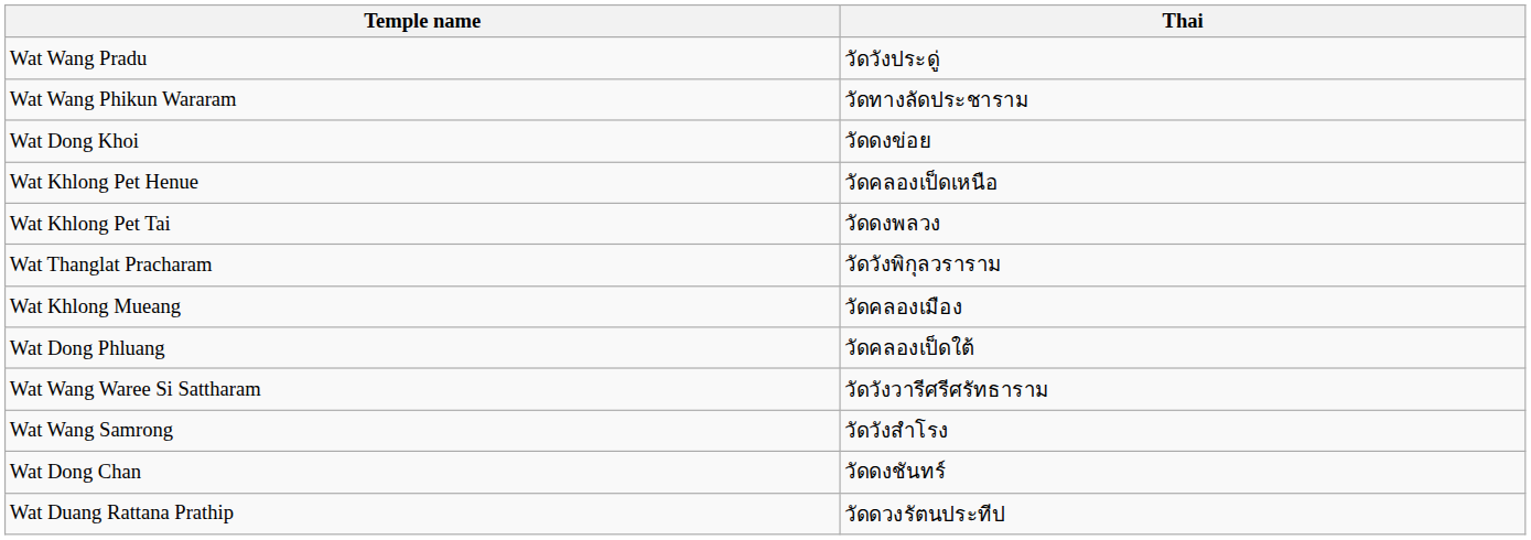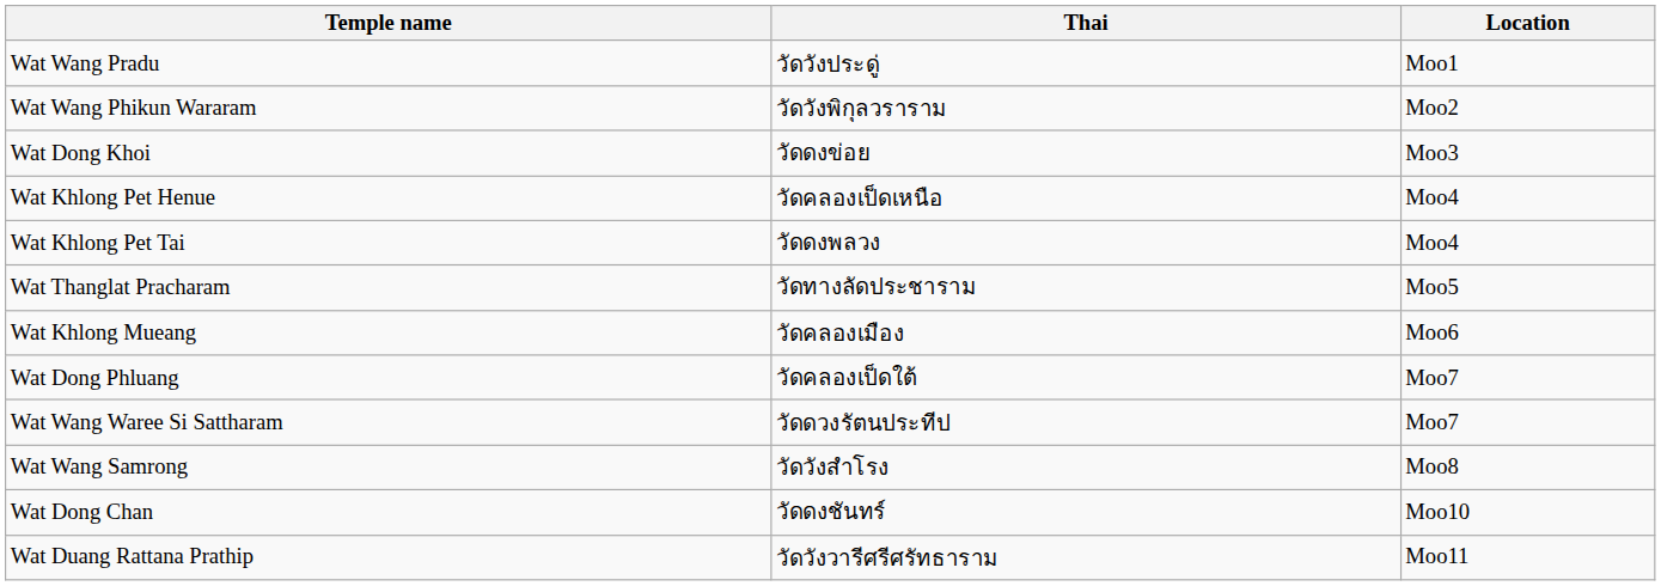 <table class="wikitable" style="width:60%;">
 <tr>
 <th>Temple name</th>
 <th>Thai</th>
+<th>Location</th>
 </tr>
 <tr>
 <td>Wat Wang Pradu</td>
 <td>วัดวังประดู่</td>
+<td>Moo1</td>
 </tr>
 <tr>
 <td>Wat Wang Phikun Wararam</td>
-<td>วัดทางลัดประชาราม</td>
+<td>วัดวังพิกุลวราราม</td>
+<td>Moo2</td>
 </tr>
 <tr>
 <td>Wat Dong Khoi</td>
 <td>วัดดงข่อย</td>
+<td>Moo3</td>
 </tr>
 <tr>
 <td>Wat Khlong Pet Henue</td>
 <td>วัดคลองเป็ดเหนือ</td>
+<td>Moo4</td>
 </tr>
 <tr>
 <td>Wat Khlong Pet Tai</td>
 <td>วัดดงพลวง</td>
+<td>Moo4</td>
 </tr>
 <tr>
 <td>Wat Thanglat Pracharam</td>
-<td>วัดวังพิกุลวราราม</td>
+<td>วัดทางลัดประชาราม</td>
+<td>Moo5</td>
 </tr>
 <tr>
 <td>Wat Khlong Mueang</td>
 <td>วัดคลองเมือง</td>
+<td>Moo6</td>
 </tr>
 <tr>
 <td>Wat Dong Phluang</td>
 <td>วัดคลองเป็ดใต้</td>
+<td>Moo7</td>
 </tr>
 <tr>
 <td>Wat Wang Waree Si Sattharam</td>
-<td>วัดวังวารีศรีศรัทธาราม</td>
+<td>วัดดวงรัตนประทีป</td>
+<td>Moo7</td>
 </tr>
 <tr>
 <td>Wat Wang Samrong</td>
 <td>วัดวังสำโรง</td>
+<td>Moo8</td>
 </tr>
 <tr>
 <td>Wat Dong Chan</td>
 <td>วัดดงชันทร์</td>
+<td>Moo10</td>
 </tr>
 <tr>
 <td>Wat Duang Rattana Prathip</td>
-<td>วัดดวงรัตนประทีป</td>
+<td>วัดวังวารีศรีศรัทธาราม</td>
+<td>Moo11</td>
 </tr>
 </table>
